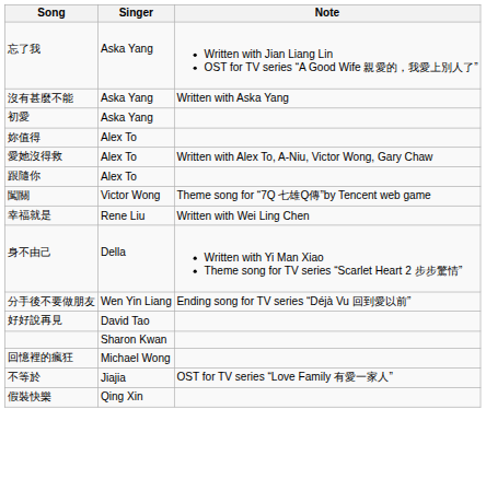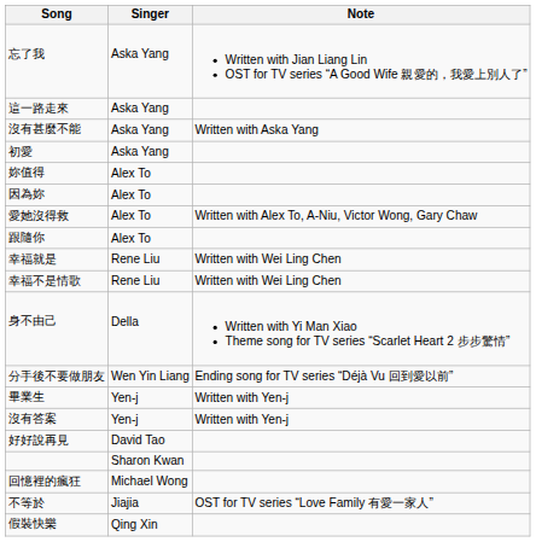 <table class="wikitable">
 <tr>
 <th>Song</th>
 <th>Singer</th>
 <th>Note</th>
 </tr>
 <tr>
 <td>忘了我<br><br></td>
 <td>Aska Yang<br><br></td>
 <td><br><ul><li>Written with Jian Liang Lin</li><li>OST for TV series “A Good Wife 親愛的，我愛上別人了”</li></ul></td>
+</tr>
+<tr>
+<td>這一路走來</td>
+<td>Aska Yang</td>
+<td></td>
 </tr>
 <tr>
 <td>沒有甚麼不能</td>
 <td>Aska Yang</td>
 <td>Written with Aska Yang</td>
 </tr>
 <tr>
 <td>初愛</td>
 <td>Aska Yang</td>
 <td></td>
 </tr>
 <tr>
 <td>妳值得</td>
 <td>Alex To</td>
 <td></td>
 </tr>
 <tr>
+<td>因為妳</td>
+<td>Alex To</td>
+<td></td>
+</tr>
+<tr>
 <td>愛她沒得救</td>
 <td>Alex To</td>
 <td>Written with Alex To, A-Niu, Victor Wong, Gary Chaw</td>
 </tr>
 <tr>
 <td>跟隨你</td>
 <td>Alex To</td>
 <td></td>
 </tr>
 <tr>
-<td>闖關</td>
-<td>Victor Wong</td>
-<td>Theme song for “7Q 七雄Q傳”by Tencent web game</td>
+<td>幸福就是</td>
+<td>Rene Liu</td>
+<td>Written with Wei Ling Chen</td>
 </tr>
 <tr>
-<td>幸福就是</td>
+<td>幸福不是情歌</td>
 <td>Rene Liu</td>
 <td>Written with Wei Ling Chen</td>
 </tr>
 <tr>
 <td>身不由己<br><br></td>
 <td>Della<br><br></td>
 <td><br><ul><li>Written with Yi Man Xiao</li><li>Theme song for TV series “Scarlet Heart 2 步步驚情”</li></ul></td>
 </tr>
 <tr>
 <td>分手後不要做朋友</td>
 <td>Wen Yin Liang</td>
 <td>Ending song for TV series “Déjà Vu 回到愛以前”</td>
+</tr>
+<tr>
+<td>畢業生</td>
+<td>Yen-j</td>
+<td>Written with Yen-j</td>
+</tr>
+<tr>
+<td>沒有答案</td>
+<td>Yen-j</td>
+<td>Written with Yen-j</td>
 </tr>
 <tr>
 <td>好好說再見</td>
 <td>David Tao</td>
 <td></td>
 </tr>
 <tr>
 <td></td>
 <td>Sharon Kwan</td>
 <td></td>
 </tr>
 <tr>
 <td>回憶裡的瘋狂</td>
 <td>Michael Wong</td>
 <td></td>
 </tr>
 <tr>
 <td>不等於</td>
 <td>Jiajia</td>
 <td>OST for TV series “Love Family 有愛一家人”</td>
 </tr>
 <tr>
 <td>假裝快樂</td>
 <td>Qing Xin</td>
 <td></td>
 </tr>
 </table>
